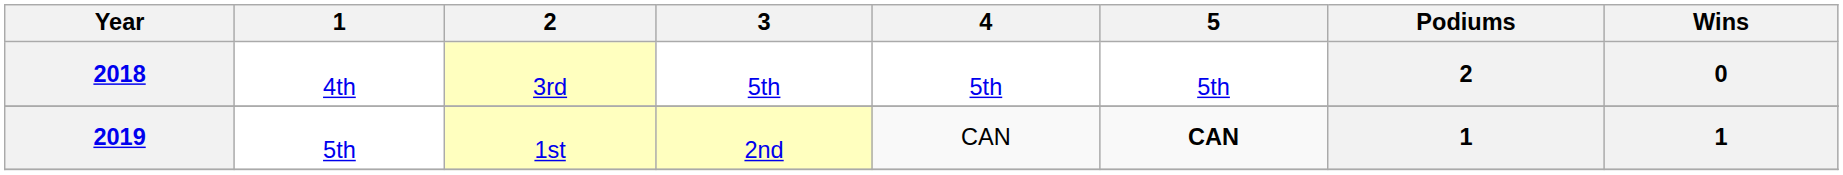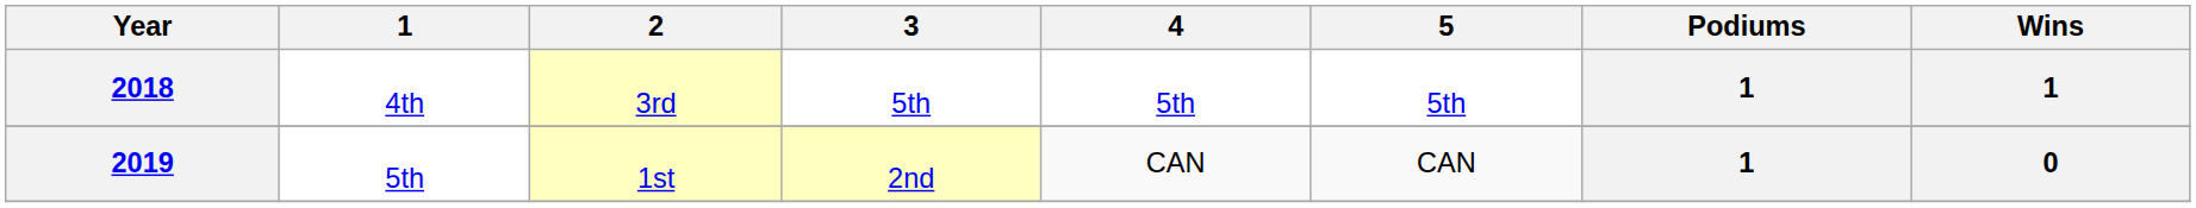 <table class="wikitable" style="text-align: center;" style="font-size:small" style="clear:both;">
 <tr>
 <th width="2%">Year</th>
 <th width="2%">1</th>
 <th width="2%">2</th>
 <th width="2%">3</th>
 <th width="2%">4</th>
 <th width="2%">5</th>
 <th width="2%">Podiums</th>
 <th width="2%">Wins</th>
 </tr>
 <tr align=center>
 <th><a href='#'>2018</a></th>
 <td style="background:#FFFFFF;"><br><a href='#'>4th</a></td>
 <td style="background:#ffffbf;"><br><a href='#'>3rd</a></td>
 <td style="background:#FFFFFF;"><br><a href='#'>5th</a></td>
 <td style="background:#FFFFFF;"><br><a href='#'>5th</a></td>
 <td style="background:#FFFFFF;"><br><a href='#'>5th</a></td>
-<th>2</th>
-<th>0</th>
+<th>1</th>
+<th>1</th>
 </tr>
 <tr>
 </tr>
 <tr align=center>
 <th><a href='#'>2019</a></th>
 <td style="background:#FFFFFF;"><br><a href='#'>5th</a></td>
 <td style="background:#ffffbf;"><br><a href='#'>1st</a></td>
 <td style="background:#ffffbf;"><br><a href='#'>2nd</a></td>
 <td>CAN</td>
-<td><strong>CAN</strong></td>
+<td>CAN</td>
 <th>1</th>
-<th>1</th>
+<th>0</th>
 </tr>
 <tr align=center>
 </tr>
 </table>
